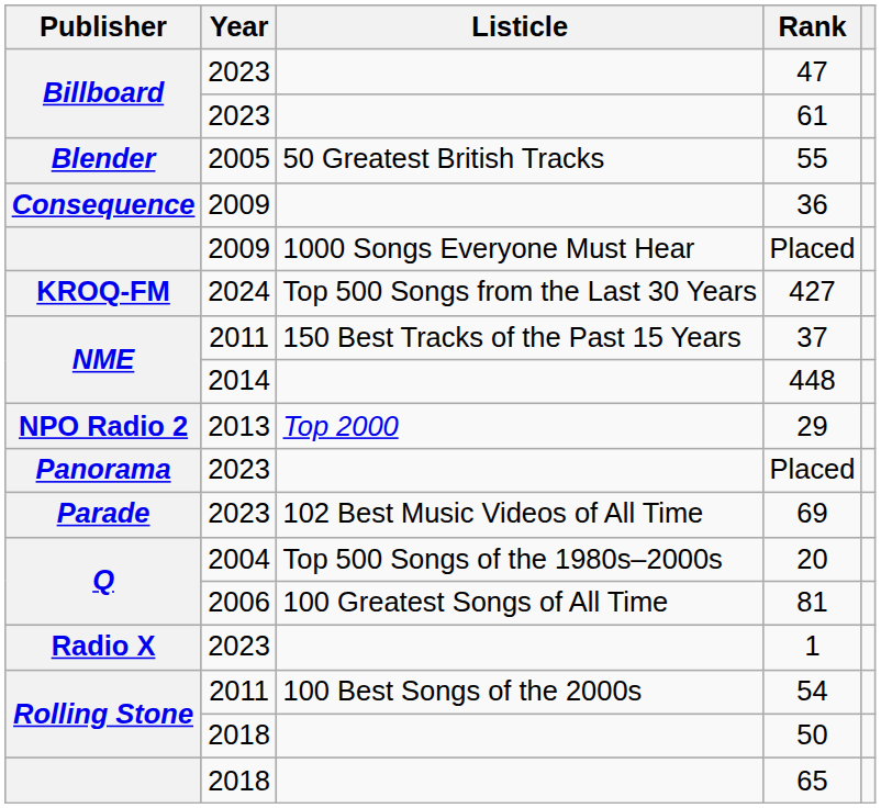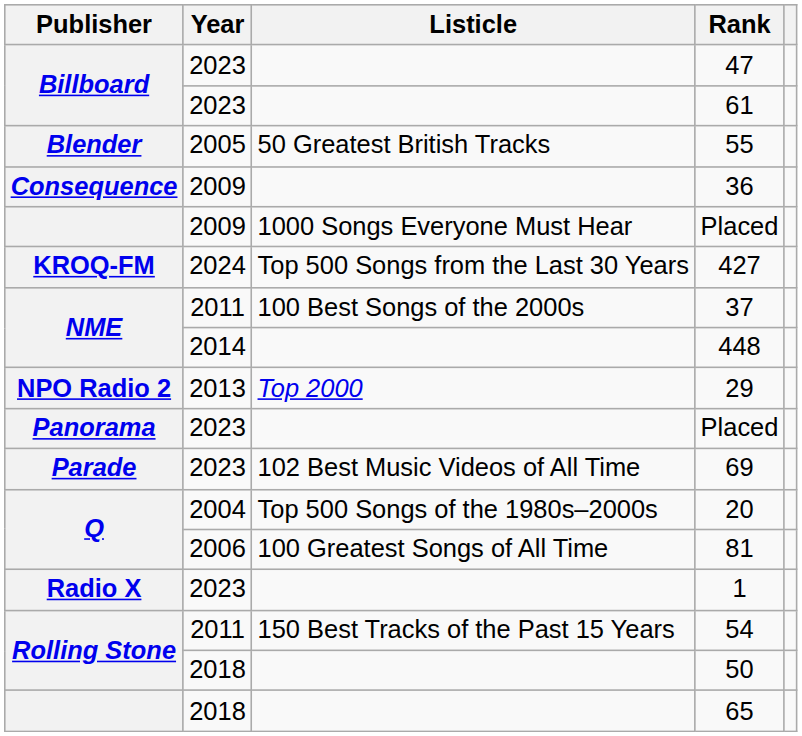 <table class="wikitable sortable plainrowheaders" style="text-align:center">
 <tr>
 <th scope="col">Publisher</th>
 <th scope="col">Year</th>
 <th scope="col">Listicle</th>
 <th scope="col">Rank</th>
 <th scope="col" class="unsortable"></th>
 </tr>
 <tr>
 <th rowspan="2" scope="row"><em><a href='#'>Billboard</a></em></th>
 <td>2023</td>
 <td style="text-align:left;"></td>
 <td>47</td>
 <td></td>
 </tr>
 <tr>
 <td>2023</td>
 <td style="text-align:left;"></td>
 <td>61</td>
 <td></td>
 </tr>
 <tr>
 <th scope="row"><em><a href='#'>Blender</a></em></th>
 <td>2005</td>
 <td style="text-align:left;">50 Greatest British Tracks</td>
 <td>55</td>
 <td></td>
 </tr>
 <tr>
 <th scope="row"><em><a href='#'>Consequence</a></em></th>
 <td>2009</td>
 <td style="text-align:left;"></td>
 <td>36</td>
 <td></td>
 </tr>
 <tr>
 <th scope="row"></th>
 <td>2009</td>
 <td style="text-align:left;">1000 Songs Everyone Must Hear</td>
 <td>Placed</td>
 <td></td>
 </tr>
 <tr>
 <th scope="row"><a href='#'>KROQ-FM</a></th>
 <td>2024</td>
 <td style="text-align:left;">Top 500 Songs from the Last 30 Years</td>
 <td>427</td>
 <td></td>
 </tr>
 <tr>
 <th scope="row" rowspan="2"><em><a href='#'>NME</a></em></th>
 <td>2011</td>
-<td style="text-align:left;">150 Best Tracks of the Past 15 Years</td>
+<td style="text-align:left;">100 Best Songs of the 2000s</td>
 <td>37</td>
 <td></td>
 </tr>
 <tr>
 <td>2014</td>
 <td style="text-align:left;"></td>
 <td>448</td>
 <td></td>
 </tr>
 <tr>
 <th scope="row"><a href='#'>NPO Radio 2</a></th>
 <td>2013</td>
 <td style="text-align:left;"><em><a href='#'>Top 2000</a></em></td>
 <td>29</td>
 <td></td>
 </tr>
 <tr>
 <th scope="row"><em><a href='#'>Panorama</a></em></th>
 <td>2023</td>
 <td style="text-align:left;"></td>
 <td>Placed</td>
 <td></td>
 </tr>
 <tr>
 <th scope="row"><em><a href='#'>Parade</a></em></th>
 <td>2023</td>
 <td style="text-align:left;">102 Best Music Videos of All Time</td>
 <td>69</td>
 <td></td>
 </tr>
 <tr>
 <th scope="row" rowspan="2"><em><a href='#'>Q</a></em></th>
 <td>2004</td>
 <td style="text-align:left;">Top 500 Songs of the 1980s–2000s</td>
 <td>20</td>
 <td></td>
 </tr>
 <tr>
 <td>2006</td>
 <td style="text-align:left;">100 Greatest Songs of All Time</td>
 <td>81</td>
 <td></td>
 </tr>
 <tr>
 <th scope="row"><a href='#'>Radio X</a></th>
 <td>2023</td>
 <td style="text-align:left;"></td>
 <td>1</td>
 <td></td>
 </tr>
 <tr>
 <th scope="row" rowspan="2"><em><a href='#'>Rolling Stone</a></em></th>
 <td>2011</td>
-<td style="text-align:left;">100 Best Songs of the 2000s</td>
+<td style="text-align:left;">150 Best Tracks of the Past 15 Years</td>
 <td>54</td>
 <td></td>
 </tr>
 <tr>
 <td>2018</td>
 <td style="text-align:left;"></td>
 <td>50</td>
 <td></td>
 </tr>
 <tr>
 <th scope="row"></th>
 <td>2018</td>
 <td style="text-align:left;"></td>
 <td>65</td>
 <td></td>
 </tr>
 </table>
